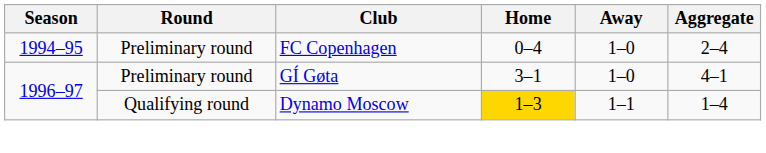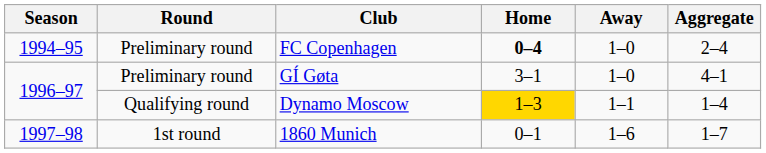 <table class="wikitable" style="text-align:center;">
 <tr>
 <th width=75px>Season</th>
 <th width=150px>Round</th>
 <th width=175px>Club</th>
 <th width=75px>Home</th>
 <th width=75px>Away</th>
 <th width=75px>Aggregate</th>
 </tr>
 <tr>
 <td><a href='#'>1994–95</a></td>
 <td>Preliminary round</td>
 <td align=left> <a href='#'>FC Copenhagen</a></td>
-<td>0–4</td>
+<td><strong>0–4</strong></td>
 <td>1–0</td>
 <td>2–4</td>
 </tr>
 <tr>
 <td rowspan=2><a href='#'>1996–97</a></td>
 <td>Preliminary round</td>
 <td align=left> <a href='#'>GÍ Gøta</a></td>
 <td>3–1</td>
 <td>1–0</td>
 <td>4–1</td>
 </tr>
 <tr>
 <td>Qualifying round</td>
 <td align=left> <a href='#'>Dynamo Moscow</a></td>
 <td style="background: gold;">1–3</td>
 <td>1–1</td>
 <td>1–4</td>
 </tr>
+<tr>
+<td><a href='#'>1997–98</a></td>
+<td>1st round</td>
+<td align=left> <a href='#'>1860 Munich</a></td>
+<td>0–1</td>
+<td>1–6</td>
+<td>1–7</td>
+</tr>
 </table>
